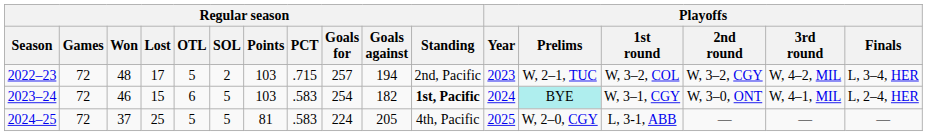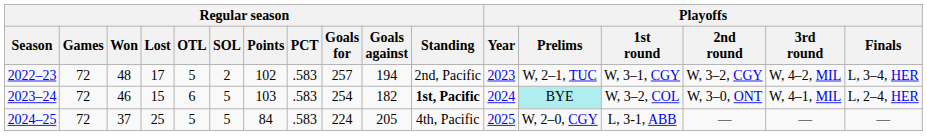 <table class="wikitable" style="text-align:center;">
 <tr>
 <th colspan=11>Regular season</th>
 <th colspan=6>Playoffs</th>
 </tr>
 <tr>
 <th>Season</th>
 <th>Games</th>
 <th>Won</th>
 <th>Lost</th>
 <th>OTL</th>
 <th>SOL</th>
 <th>Points</th>
 <th>PCT</th>
 <th>Goals<br>for</th>
 <th>Goals<br>against</th>
 <th>Standing</th>
 <th>Year</th>
 <th>Prelims</th>
 <th>1st<br>round</th>
 <th>2nd<br>round</th>
 <th>3rd<br>round</th>
 <th>Finals</th>
 </tr>
 <tr>
 <td><a href='#'>2022–23</a></td>
 <td>72</td>
 <td>48</td>
 <td>17</td>
 <td>5</td>
 <td>2</td>
-<td>103</td>
-<td>.715</td>
+<td>102</td>
+<td>.583</td>
 <td>257</td>
 <td>194</td>
 <td>2nd, Pacific</td>
 <td><a href='#'>2023</a></td>
 <td>W, 2–1, <a href='#'>TUC</a></td>
-<td>W, 3–2, <a href='#'>COL</a></td>
+<td>W, 3–1, <a href='#'>CGY</a></td>
 <td>W, 3–2, <a href='#'>CGY</a></td>
 <td>W, 4–2, <a href='#'>MIL</a></td>
 <td>L, 3–4, <a href='#'>HER</a></td>
 </tr>
 <tr>
 <td><a href='#'>2023–24</a></td>
 <td>72</td>
 <td>46</td>
 <td>15</td>
 <td>6</td>
 <td>5</td>
 <td>103</td>
 <td>.583</td>
 <td>254</td>
 <td>182</td>
 <td><strong>1st, Pacific</strong></td>
 <td><a href='#'>2024</a></td>
 <td style="background: paleturquoise;">BYE</td>
-<td>W, 3–1, <a href='#'>CGY</a></td>
+<td>W, 3–2, <a href='#'>COL</a></td>
 <td>W, 3–0, <a href='#'>ONT</a></td>
 <td>W, 4–1, <a href='#'>MIL</a></td>
 <td>L, 2–4, <a href='#'>HER</a></td>
 </tr>
 <tr>
 <td><a href='#'>2024–25</a></td>
 <td>72</td>
 <td>37</td>
 <td>25</td>
 <td>5</td>
 <td>5</td>
-<td>81</td>
+<td>84</td>
 <td>.583</td>
 <td>224</td>
 <td>205</td>
 <td>4th, Pacific</td>
 <td><a href='#'>2025</a></td>
 <td>W, 2–0, <a href='#'>CGY</a></td>
 <td>L, 3-1, <a href='#'>ABB</a></td>
 <td>—</td>
 <td>—</td>
 <td>—</td>
 </tr>
 </table>
